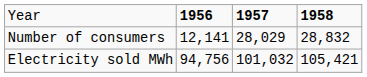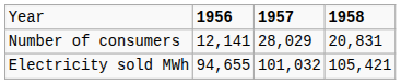 <table class="wikitable">
 <tr>
 <td>Year</td>
 <td><strong>1956</strong></td>
 <td><strong>1957</strong></td>
 <td><strong>1958</strong></td>
 </tr>
 <tr>
 <td>Number of consumers</td>
 <td>12,141</td>
 <td>28,029</td>
-<td>28,832</td>
+<td>20,831</td>
 </tr>
 <tr>
 <td>Electricity sold MWh</td>
-<td>94,756</td>
+<td>94,655</td>
 <td>101,032</td>
 <td>105,421</td>
 </tr>
 </table>
